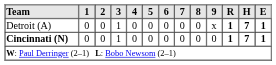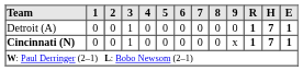 <table border=1 cellspacing=0 width=425 style="margin-left:3em;">
 <tr style="text-align:center; background-color:#e6e6e6;">
 <th align=left width=125>Team</th>
 <th width=25>1</th>
 <th width=25>2</th>
 <th width=25>3</th>
 <th width=25>4</th>
 <th width=25>5</th>
 <th width=25>6</th>
 <th width=25>7</th>
 <th width=25>8</th>
 <th width=25>9</th>
 <th width=25>R</th>
 <th width=25>H</th>
 <th width=25>E</th>
 </tr>
 <tr style="text-align:center;">
 <td align=left>Detroit (A)</td>
 <td>0</td>
 <td>0</td>
 <td>1</td>
 <td>0</td>
 <td>0</td>
 <td>0</td>
 <td>0</td>
 <td>0</td>
-<td>x</td>
+<td>0</td>
 <td><strong>1</strong></td>
 <td><strong>7</strong></td>
 <td><strong>1</strong></td>
 </tr>
 <tr style="text-align:center;">
 <td align=left><strong>Cincinnati (N)</strong></td>
 <td>0</td>
 <td>0</td>
 <td>1</td>
 <td>0</td>
 <td>0</td>
 <td>0</td>
 <td>0</td>
 <td>0</td>
-<td>0</td>
+<td>x</td>
 <td><strong>1</strong></td>
 <td><strong>7</strong></td>
 <td><strong>1</strong></td>
 </tr>
 <tr style="text-align:left;">
 <td colspan=13><small><strong>W</strong>: <a href='#'>Paul Derringer</a> (2–1)   <strong>L</strong>: <a href='#'>Bobo Newsom</a> (2–1)</small></td>
 </tr>
 </table>
